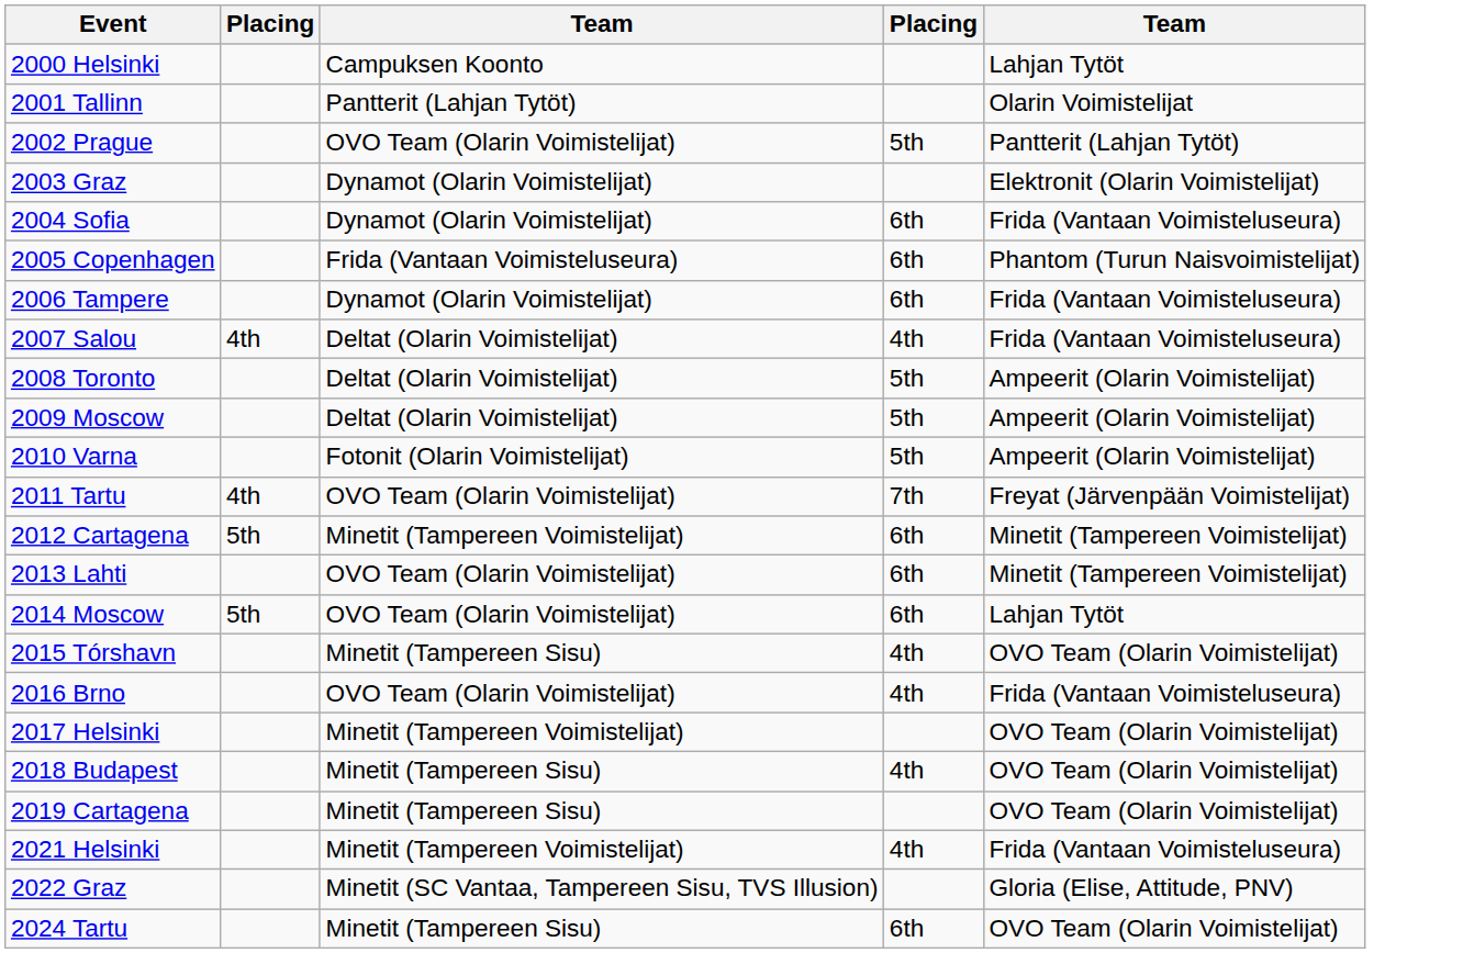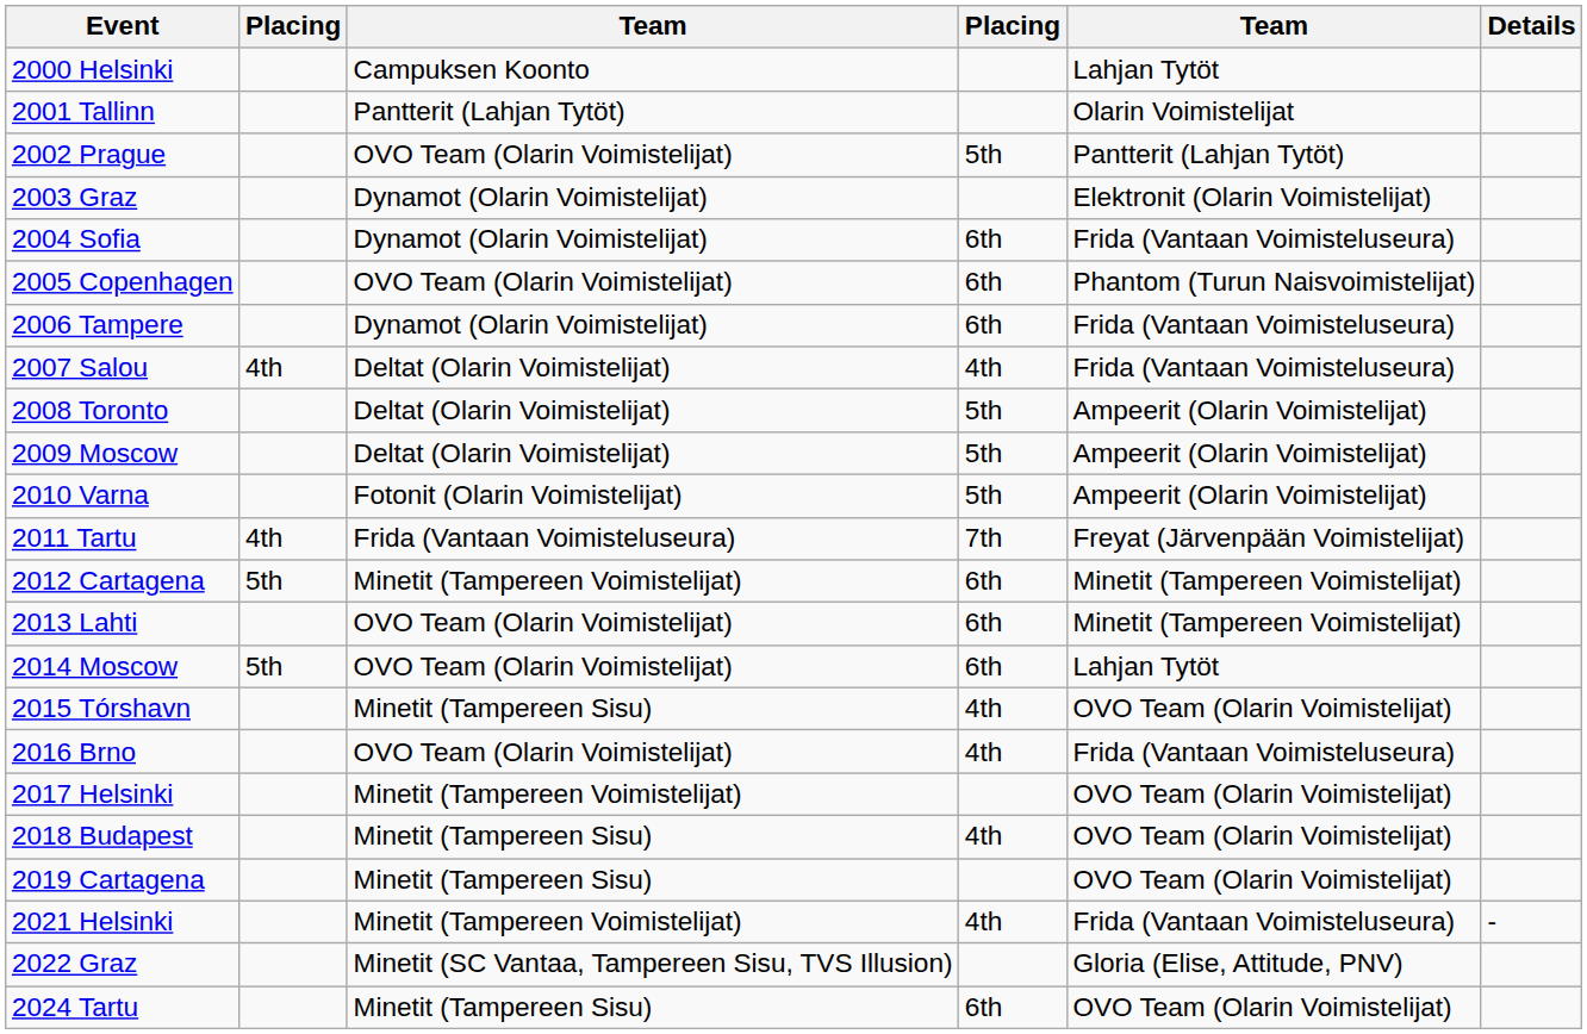 <table class=wikitable>
 <tr>
 <th>Event</th>
 <th>Placing</th>
 <th>Team</th>
 <th>Placing</th>
 <th>Team</th>
+<th>Details</th>
 </tr>
 <tr>
 <td><a href='#'>2000 Helsinki</a></td>
 <td></td>
 <td>Campuksen Koonto</td>
 <td></td>
 <td>Lahjan Tytöt</td>
+<td></td>
 </tr>
 <tr>
 <td><a href='#'>2001 Tallinn</a></td>
 <td></td>
 <td>Pantterit (Lahjan Tytöt)</td>
 <td></td>
 <td>Olarin Voimistelijat</td>
+<td></td>
 </tr>
 <tr>
 <td><a href='#'>2002 Prague</a></td>
 <td></td>
 <td>OVO Team (Olarin Voimistelijat)</td>
 <td>5th</td>
 <td>Pantterit (Lahjan Tytöt)</td>
+<td></td>
 </tr>
 <tr>
 <td><a href='#'>2003 Graz</a></td>
 <td></td>
 <td>Dynamot (Olarin Voimistelijat)</td>
 <td></td>
 <td>Elektronit (Olarin Voimistelijat)</td>
+<td></td>
 </tr>
 <tr>
 <td><a href='#'>2004 Sofia</a></td>
 <td></td>
 <td>Dynamot (Olarin Voimistelijat)</td>
 <td>6th</td>
 <td>Frida (Vantaan Voimisteluseura)</td>
+<td></td>
 </tr>
 <tr>
 <td><a href='#'>2005 Copenhagen</a></td>
 <td></td>
-<td>Frida (Vantaan Voimisteluseura)</td>
+<td>OVO Team (Olarin Voimistelijat)</td>
 <td>6th</td>
 <td>Phantom (Turun Naisvoimistelijat)</td>
+<td></td>
 </tr>
 <tr>
 <td><a href='#'>2006 Tampere</a></td>
 <td></td>
 <td>Dynamot (Olarin Voimistelijat)</td>
 <td>6th</td>
 <td>Frida (Vantaan Voimisteluseura)</td>
+<td></td>
 </tr>
 <tr>
 <td><a href='#'>2007 Salou</a></td>
 <td>4th</td>
 <td>Deltat (Olarin Voimistelijat)</td>
 <td>4th</td>
 <td>Frida (Vantaan Voimisteluseura)</td>
+<td></td>
 </tr>
 <tr>
 <td><a href='#'>2008 Toronto</a></td>
 <td></td>
 <td>Deltat (Olarin Voimistelijat)</td>
 <td>5th</td>
 <td>Ampeerit (Olarin Voimistelijat)</td>
+<td></td>
 </tr>
 <tr>
 <td><a href='#'>2009 Moscow</a></td>
 <td></td>
 <td>Deltat (Olarin Voimistelijat)</td>
 <td>5th</td>
 <td>Ampeerit (Olarin Voimistelijat)</td>
+<td></td>
 </tr>
 <tr>
 <td><a href='#'>2010 Varna</a></td>
 <td></td>
 <td>Fotonit (Olarin Voimistelijat)</td>
 <td>5th</td>
 <td>Ampeerit (Olarin Voimistelijat)</td>
+<td></td>
 </tr>
 <tr>
 <td><a href='#'>2011 Tartu</a></td>
 <td>4th</td>
-<td>OVO Team (Olarin Voimistelijat)</td>
+<td>Frida (Vantaan Voimisteluseura)</td>
 <td>7th</td>
 <td>Freyat (Järvenpään Voimistelijat)</td>
+<td></td>
 </tr>
 <tr>
 <td><a href='#'>2012 Cartagena</a></td>
 <td>5th</td>
 <td>Minetit (Tampereen Voimistelijat)</td>
 <td>6th</td>
 <td>Minetit (Tampereen Voimistelijat)</td>
+<td></td>
 </tr>
 <tr>
 <td><a href='#'>2013 Lahti</a></td>
 <td></td>
 <td>OVO Team (Olarin Voimistelijat)</td>
 <td>6th</td>
 <td>Minetit (Tampereen Voimistelijat)</td>
+<td></td>
 </tr>
 <tr>
 <td><a href='#'>2014 Moscow</a></td>
 <td>5th</td>
 <td>OVO Team (Olarin Voimistelijat)</td>
 <td>6th</td>
 <td>Lahjan Tytöt</td>
+<td></td>
 </tr>
 <tr>
 <td><a href='#'>2015 Tórshavn</a></td>
 <td></td>
 <td>Minetit (Tampereen Sisu)</td>
 <td>4th</td>
 <td>OVO Team (Olarin Voimistelijat)</td>
+<td></td>
 </tr>
 <tr>
 <td><a href='#'>2016 Brno</a></td>
 <td></td>
 <td>OVO Team (Olarin Voimistelijat)</td>
 <td>4th</td>
 <td>Frida (Vantaan Voimisteluseura)</td>
+<td></td>
 </tr>
 <tr>
 <td><a href='#'>2017 Helsinki</a></td>
 <td></td>
 <td>Minetit (Tampereen Voimistelijat)</td>
 <td></td>
 <td>OVO Team (Olarin Voimistelijat)</td>
+<td></td>
 </tr>
 <tr>
 <td><a href='#'>2018 Budapest</a></td>
 <td></td>
 <td>Minetit (Tampereen Sisu)</td>
 <td>4th</td>
 <td>OVO Team (Olarin Voimistelijat)</td>
+<td></td>
 </tr>
 <tr>
 <td><a href='#'>2019 Cartagena</a></td>
 <td></td>
 <td>Minetit (Tampereen Sisu)</td>
 <td></td>
 <td>OVO Team (Olarin Voimistelijat)</td>
+<td></td>
 </tr>
 <tr>
 <td><a href='#'>2021 Helsinki</a></td>
 <td></td>
 <td>Minetit (Tampereen Voimistelijat)</td>
 <td>4th</td>
 <td>Frida (Vantaan Voimisteluseura)</td>
+<td>-</td>
 </tr>
 <tr>
 <td><a href='#'>2022 Graz</a></td>
 <td></td>
 <td>Minetit (SC Vantaa, Tampereen Sisu, TVS Illusion)</td>
 <td></td>
 <td>Gloria (Elise, Attitude, PNV)</td>
+<td></td>
 </tr>
 <tr>
 <td><a href='#'>2024 Tartu</a></td>
 <td></td>
 <td>Minetit (Tampereen Sisu)</td>
 <td>6th</td>
 <td>OVO Team (Olarin Voimistelijat)</td>
+<td></td>
 </tr>
 </table>
